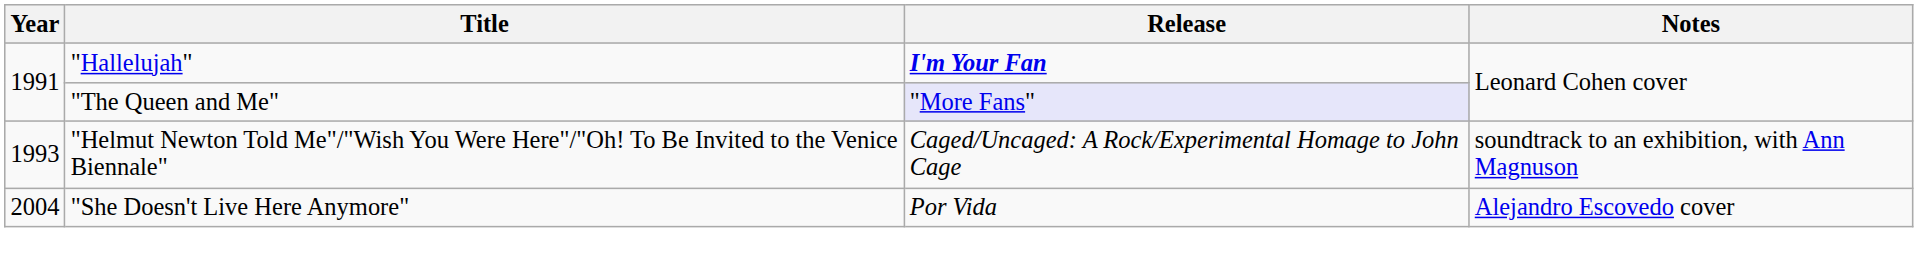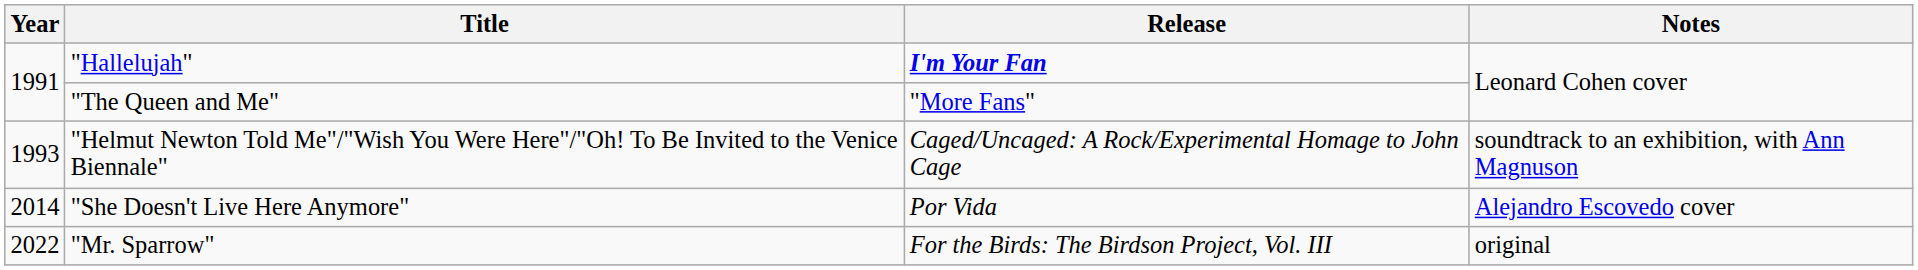 <table class="wikitable">
 <tr>
 <th>Year</th>
 <th>Title</th>
 <th>Release</th>
 <th>Notes</th>
 </tr>
 <tr>
 <td rowspan="2">1991</td>
 <td>"<a href='#'>Hallelujah</a>"</td>
 <td><strong><em><a href='#'>I'm Your Fan</a></em></strong></td>
 <td rowspan="2">Leonard Cohen cover</td>
 </tr>
 <tr>
 <td>"The Queen and Me"</td>
-<td style="background: lavender;">"<a href='#'>More Fans</a>"</td>
+<td>"<a href='#'>More Fans</a>"</td>
 </tr>
 <tr>
 <td>1993</td>
 <td>"Helmut Newton Told Me"/"Wish You Were Here"/"Oh! To Be Invited to the Venice Biennale"</td>
 <td><em>Caged/Uncaged: A Rock/Experimental Homage to John Cage</em></td>
 <td>soundtrack to an exhibition, with <a href='#'>Ann Magnuson</a></td>
 </tr>
 <tr>
-<td>2004</td>
+<td>2014</td>
 <td>"She Doesn't Live Here Anymore"</td>
 <td><em>Por Vida</em></td>
 <td><a href='#'>Alejandro Escovedo</a> cover</td>
 </tr>
+<tr>
+<td>2022</td>
+<td>"Mr. Sparrow"</td>
+<td><em>For the Birds: The Birdson Project, Vol. III</em></td>
+<td>original</td>
+</tr>
 </table>
